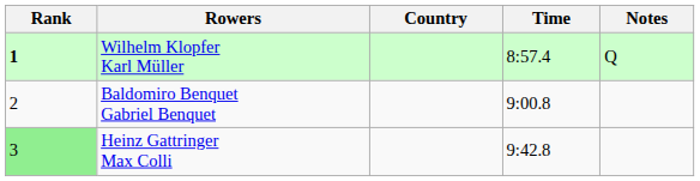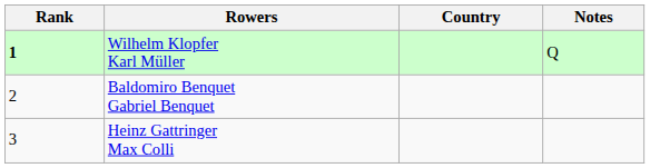 <table class="wikitable" width=50%>
 <tr>
 <th>Rank</th>
 <th>Rowers</th>
 <th>Country</th>
-<th>Time</th>
 <th>Notes</th>
 </tr>
 <tr bgcolor=ccffcc>
 <td><strong>1</strong></td>
 <td><a href='#'>Wilhelm Klopfer</a><br><a href='#'>Karl Müller</a></td>
 <td></td>
-<td>8:57.4</td>
 <td>Q</td>
 </tr>
 <tr>
 <td>2</td>
 <td><a href='#'>Baldomiro Benquet</a><br><a href='#'>Gabriel Benquet</a></td>
 <td></td>
-<td>9:00.8</td>
 <td></td>
 </tr>
 <tr>
-<td style="background: lightgreen;">3</td>
+<td>3</td>
 <td><a href='#'>Heinz Gattringer</a><br><a href='#'>Max Colli</a></td>
 <td></td>
-<td>9:42.8</td>
 <td></td>
 </tr>
 </table>
